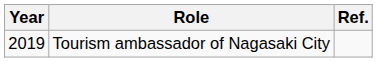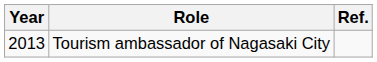 <table class="wikitable">
 <tr>
 <th>Year</th>
 <th>Role</th>
 <th>Ref.</th>
 </tr>
 <tr>
-<td>2019</td>
+<td>2013</td>
 <td>Tourism ambassador of Nagasaki City</td>
 <td></td>
 </tr>
 </table>
